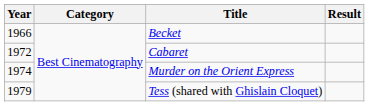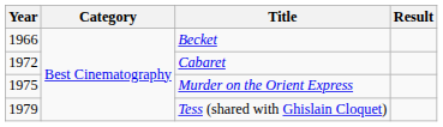 <table class="wikitable">
 <tr>
 <th>Year</th>
 <th>Category</th>
 <th>Title</th>
 <th>Result</th>
 </tr>
 <tr>
 <td>1966</td>
 <td rowspan="4"><a href='#'>Best Cinematography</a></td>
 <td><em><a href='#'>Becket</a></em></td>
 <td></td>
 </tr>
 <tr>
 <td>1972</td>
 <td><em><a href='#'>Cabaret</a></em></td>
 <td></td>
 </tr>
 <tr>
-<td>1974</td>
+<td>1975</td>
 <td><em><a href='#'>Murder on the Orient Express</a></em></td>
 <td></td>
 </tr>
 <tr>
 <td>1979</td>
 <td><em><a href='#'>Tess</a></em> (shared with <a href='#'>Ghislain Cloquet</a>)</td>
 <td></td>
 </tr>
 </table>
